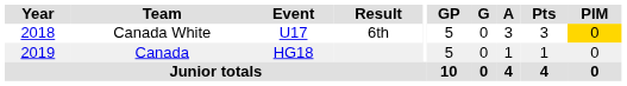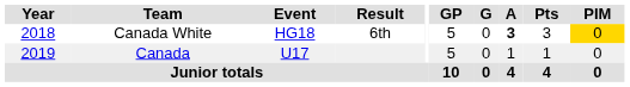 <table border="0" cellpadding="1" cellspacing="0" ID="Table3" style="text-align:center; width:40em;">
 <tr bgcolor="#e0e0e0">
 <th>Year</th>
 <th>Team</th>
 <th>Event</th>
 <th>Result</th>
 <th rowspan="98" bgcolor="#ffffff"></th>
 <th>GP</th>
 <th>G</th>
 <th>A</th>
 <th>Pts</th>
 <th>PIM</th>
 </tr>
 <tr>
 <td><a href='#'>2018</a></td>
 <td>Canada White</td>
-<td><a href='#'>U17</a></td>
+<td><a href='#'>HG18</a></td>
 <td>6th</td>
 <td>5</td>
 <td>0</td>
-<td>3</td>
+<td><strong>3</strong></td>
 <td>3</td>
 <td style="background: gold;">0</td>
 </tr>
 <tr bgcolor="#f0f0f0">
 <td><a href='#'>2019</a></td>
 <td><a href='#'>Canada</a></td>
-<td><a href='#'>HG18</a></td>
+<td><a href='#'>U17</a></td>
 <td></td>
 <td>5</td>
 <td>0</td>
 <td>1</td>
 <td>1</td>
 <td>0</td>
 </tr>
 <tr bgcolor="#e0e0e0">
 <th colspan="5">Junior totals</th>
 <th>10</th>
 <th>0</th>
 <th>4</th>
 <th>4</th>
 <th>0</th>
 </tr>
 </table>
